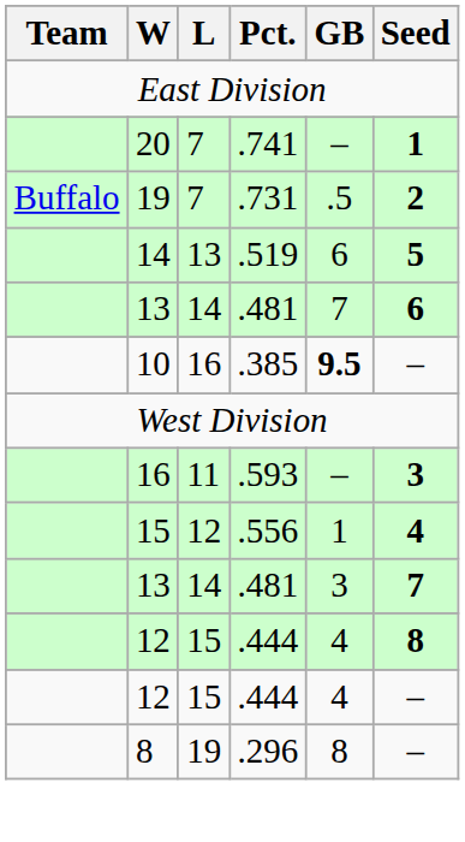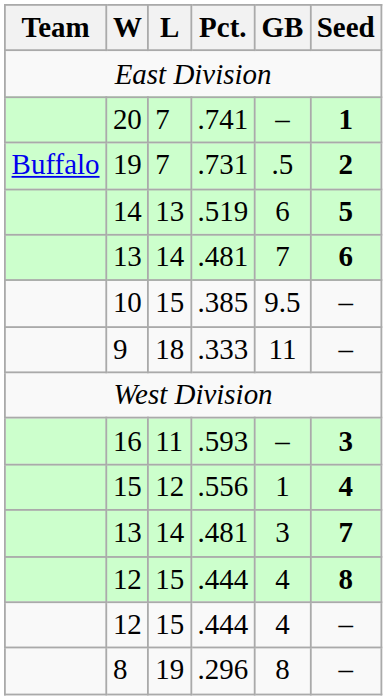 <table class=wikitable>
 <tr>
 <th>Team</th>
 <th>W</th>
 <th>L</th>
 <th>Pct.</th>
 <th>GB</th>
 <th>Seed</th>
 </tr>
 <tr>
 <td colspan=6 align=center><em>East Division</em></td>
 </tr>
 <tr bgcolor="#ccffcc">
 <td></td>
 <td>20</td>
 <td>7</td>
 <td>.741</td>
 <td style="text-align:center;">–</td>
 <td style="text-align:center;"><strong>1</strong></td>
 </tr>
 <tr bgcolor="#ccffcc">
 <td><a href='#'>Buffalo</a></td>
 <td>19</td>
 <td>7</td>
 <td>.731</td>
 <td style="text-align:center;">.5</td>
 <td style="text-align:center;"><strong>2</strong></td>
 </tr>
 <tr bgcolor="#ccffcc">
 <td></td>
 <td>14</td>
 <td>13</td>
 <td>.519</td>
 <td style="text-align:center;">6</td>
 <td style="text-align:center;"><strong>5</strong></td>
 </tr>
 <tr bgcolor="#ccffcc">
 <td></td>
 <td>13</td>
 <td>14</td>
 <td>.481</td>
 <td style="text-align:center;">7</td>
 <td style="text-align:center;"><strong>6</strong></td>
 </tr>
 <tr>
 <td></td>
 <td>10</td>
-<td>16</td>
+<td>15</td>
 <td>.385</td>
-<td style="text-align:center;"><strong>9.5</strong></td>
+<td style="text-align:center;">9.5</td>
+<td style="text-align:center;">–</td>
+</tr>
+<tr>
+<td></td>
+<td>9</td>
+<td>18</td>
+<td>.333</td>
+<td style="text-align:center;">11</td>
 <td style="text-align:center;">–</td>
 </tr>
 <tr>
 <td colspan=6 align=center><em>West Division</em></td>
 </tr>
 <tr bgcolor="#ccffcc">
 <td></td>
 <td>16</td>
 <td>11</td>
 <td>.593</td>
 <td style="text-align:center;">–</td>
 <td style="text-align:center;"><strong>3</strong></td>
 </tr>
 <tr bgcolor="#ccffcc">
 <td></td>
 <td>15</td>
 <td>12</td>
 <td>.556</td>
 <td style="text-align:center;">1</td>
 <td style="text-align:center;"><strong>4</strong></td>
 </tr>
 <tr bgcolor="#ccffcc">
 <td></td>
 <td>13</td>
 <td>14</td>
 <td>.481</td>
 <td style="text-align:center;">3</td>
 <td style="text-align:center;"><strong>7</strong></td>
 </tr>
 <tr bgcolor="#ccffcc">
 <td></td>
 <td>12</td>
 <td>15</td>
 <td>.444</td>
 <td style="text-align:center;">4</td>
 <td style="text-align:center;"><strong>8</strong></td>
 </tr>
 <tr>
 <td></td>
 <td>12</td>
 <td>15</td>
 <td>.444</td>
 <td style="text-align:center;">4</td>
 <td style="text-align:center;">–</td>
 </tr>
 <tr>
 <td></td>
 <td>8</td>
 <td>19</td>
 <td>.296</td>
 <td style="text-align:center;">8</td>
 <td style="text-align:center;">–</td>
 </tr>
 </table>
